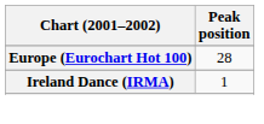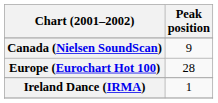 <table class="wikitable sortable plainrowheaders" style="text-align:center">
 <tr>
 <th>Chart (2001–2002)</th>
 <th>Peak<br>position</th>
 </tr>
 <tr>
 </tr>
 <tr>
 </tr>
 <tr>
+</tr>
+<tr>
+<th scope="row">Canada (<a href='#'>Nielsen SoundScan</a>)</th>
+<td>9</td>
 </tr>
 <tr>
 <th scope="row">Europe (<a href='#'>Eurochart Hot 100</a>)</th>
 <td>28</td>
 </tr>
 <tr>
 </tr>
 <tr>
 <th scope="row">Ireland Dance (<a href='#'>IRMA</a>)</th>
 <td>1</td>
 </tr>
 <tr>
 </tr>
 <tr>
 </tr>
 <tr>
 </tr>
 <tr>
 </tr>
 <tr>
 </tr>
 <tr>
 </tr>
 <tr>
 </tr>
 <tr>
 </tr>
 <tr>
 </tr>
 </table>
